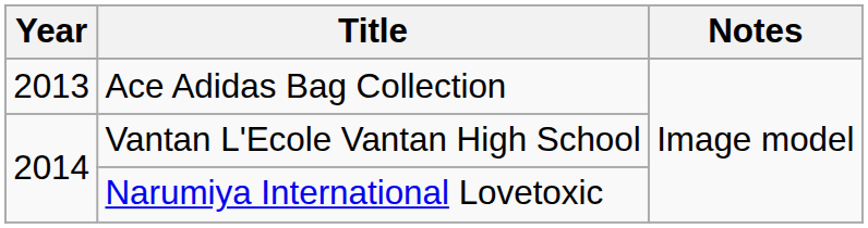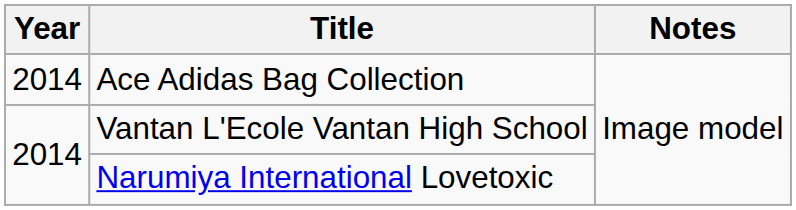 <table class="wikitable">
 <tr>
 <th>Year</th>
 <th>Title</th>
 <th>Notes</th>
 </tr>
 <tr>
-<td>2013</td>
+<td>2014</td>
 <td>Ace Adidas Bag Collection</td>
 <td rowspan="3">Image model</td>
 </tr>
 <tr>
 <td rowspan="2">2014</td>
 <td>Vantan L'Ecole Vantan High School</td>
 </tr>
 <tr>
 <td><a href='#'>Narumiya International</a> Lovetoxic</td>
 </tr>
 </table>
